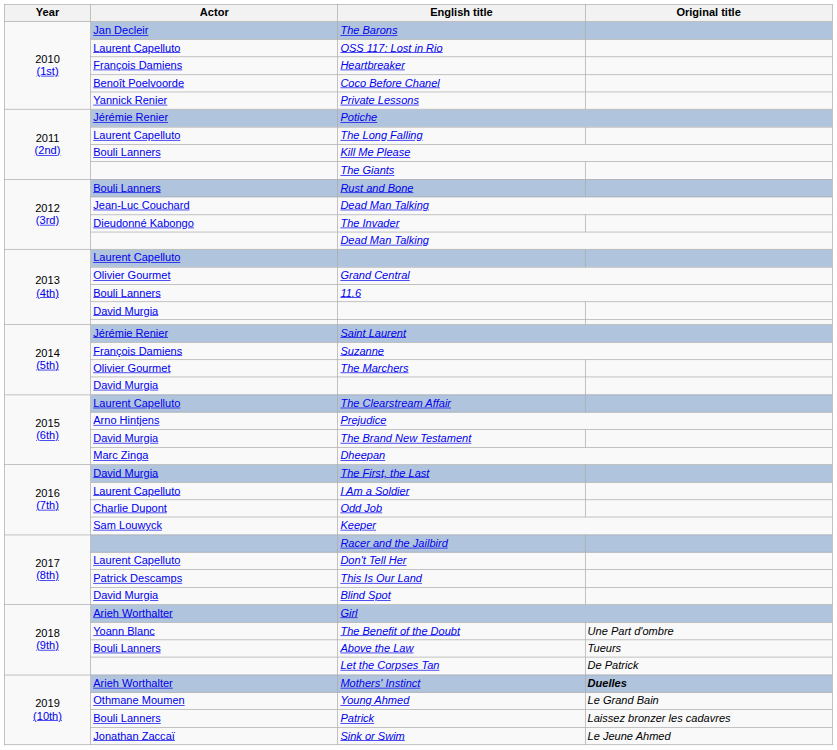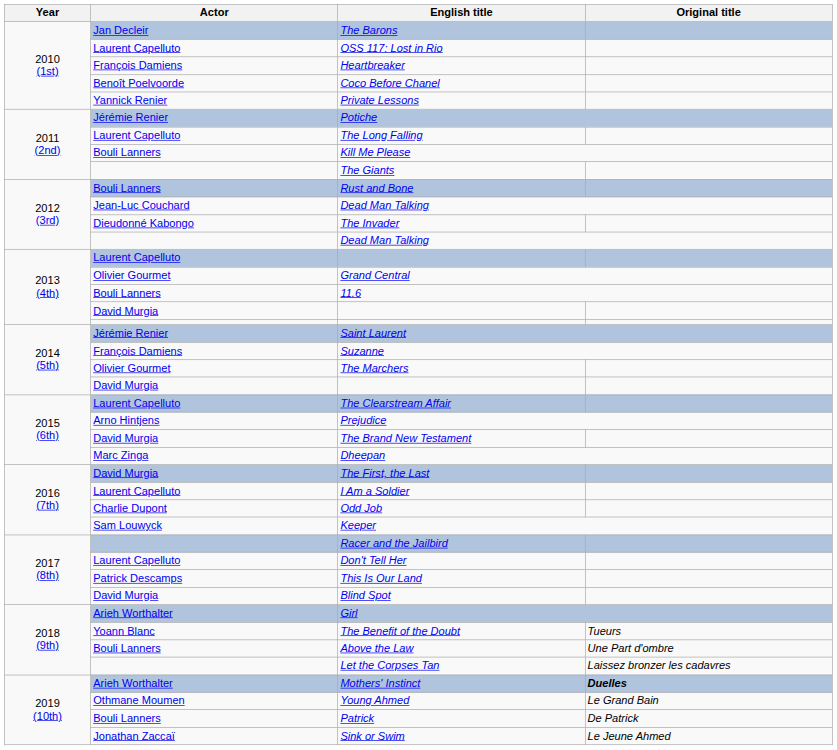 <table class="wikitable" width="95%" cellpadding="5">
 <tr>
 <th width="100"><strong>Year</strong></th>
 <th width="300"><strong>Actor</strong></th>
 <th width="300"><strong>English title</strong></th>
 <th width="300"><strong>Original title</strong></th>
 </tr>
 <tr>
 <td rowspan="5" style="text-align:center;">2010<br><a href='#'>(1st)</a></td>
 <td style="background:#B0C4DE;"><a href='#'>Jan Decleir</a></td>
 <td style="background:#B0C4DE;"><em><a href='#'>The Barons</a></em></td>
 <td style="background:#B0C4DE;"><em></em></td>
 </tr>
 <tr>
 <td><a href='#'>Laurent Capelluto</a></td>
 <td><em><a href='#'>OSS 117: Lost in Rio</a></em></td>
 <td><em></em></td>
 </tr>
 <tr>
 <td><a href='#'>François Damiens</a></td>
 <td><em><a href='#'>Heartbreaker</a></em></td>
 <td><em></em></td>
 </tr>
 <tr>
 <td><a href='#'>Benoît Poelvoorde</a></td>
 <td><em><a href='#'>Coco Before Chanel</a></em></td>
 <td><em></em></td>
 </tr>
 <tr>
 <td><a href='#'>Yannick Renier</a></td>
 <td><em><a href='#'>Private Lessons</a></em></td>
 <td><em></em></td>
 </tr>
 <tr>
 <td rowspan="4" style="text-align:center;">2011<br><a href='#'>(2nd)</a></td>
 <td style="background:#B0C4DE;"><a href='#'>Jérémie Renier</a></td>
 <td style="background:#B0C4DE;" colspan="2"><em><a href='#'>Potiche</a></em></td>
 </tr>
 <tr>
 <td><a href='#'>Laurent Capelluto</a></td>
 <td><em><a href='#'>The Long Falling</a></em></td>
 <td><em></em></td>
 </tr>
 <tr>
 <td><a href='#'>Bouli Lanners</a></td>
 <td colspan="2"><em><a href='#'>Kill Me Please</a></em></td>
 </tr>
 <tr>
 <td></td>
 <td><em><a href='#'>The Giants</a></em></td>
 <td><em></em></td>
 </tr>
 <tr>
 <td rowspan="4" style="text-align:center;">2012<br><a href='#'>(3rd)</a></td>
 <td style="background:#B0C4DE;"><a href='#'>Bouli Lanners</a></td>
 <td style="background:#B0C4DE;"><em><a href='#'>Rust and Bone</a></em></td>
 <td style="background:#B0C4DE;"><em></em></td>
 </tr>
 <tr>
 <td><a href='#'>Jean-Luc Couchard</a></td>
 <td colspan="2"><em><a href='#'>Dead Man Talking</a></em></td>
 </tr>
 <tr>
 <td><a href='#'>Dieudonné Kabongo</a></td>
 <td><em><a href='#'>The Invader</a></em></td>
 <td><em></em></td>
 </tr>
 <tr>
 <td></td>
 <td colspan="2"><em><a href='#'>Dead Man Talking</a></em></td>
 </tr>
 <tr>
 <td rowspan="5" style="text-align:center;">2013<br><a href='#'>(4th)</a></td>
 <td style="background:#B0C4DE;"><a href='#'>Laurent Capelluto</a></td>
 <td style="background:#B0C4DE;"><em></em></td>
 <td style="background:#B0C4DE;"><em></em></td>
 </tr>
 <tr>
 <td><a href='#'>Olivier Gourmet</a></td>
 <td colspan="2"><em><a href='#'>Grand Central</a></em></td>
 </tr>
 <tr>
 <td><a href='#'>Bouli Lanners</a></td>
 <td colspan="2"><em><a href='#'>11.6</a></em></td>
 </tr>
 <tr>
 <td><a href='#'>David Murgia</a></td>
 <td><em></em></td>
 <td><em></em></td>
 </tr>
 <tr>
 <td></td>
 <td><em></em></td>
 <td><em></em></td>
 </tr>
 <tr>
 <td rowspan="4" style="text-align:center;">2014<br><a href='#'>(5th)</a></td>
 <td style="background:#B0C4DE;"><a href='#'>Jérémie Renier</a></td>
 <td style="background:#B0C4DE;" colspan="2"><em><a href='#'>Saint Laurent</a></em></td>
 </tr>
 <tr>
 <td><a href='#'>François Damiens</a></td>
 <td colspan="2"><em><a href='#'>Suzanne</a></em></td>
 </tr>
 <tr>
 <td><a href='#'>Olivier Gourmet</a></td>
 <td><em><a href='#'>The Marchers</a></em></td>
 <td><em></em></td>
 </tr>
 <tr>
 <td><a href='#'>David Murgia</a></td>
 <td><em></em></td>
 <td><em></em></td>
 </tr>
 <tr>
 <td rowspan="4" style="text-align:center;">2015<br><a href='#'>(6th)</a></td>
 <td style="background:#B0C4DE;"><a href='#'>Laurent Capelluto</a></td>
 <td style="background:#B0C4DE;"><em><a href='#'>The Clearstream Affair</a></em></td>
 <td style="background:#B0C4DE;"><em></em></td>
 </tr>
 <tr>
 <td><a href='#'>Arno Hintjens</a></td>
 <td colspan="2"><em><a href='#'>Prejudice</a></em></td>
 </tr>
 <tr>
 <td><a href='#'>David Murgia</a></td>
 <td><em><a href='#'>The Brand New Testament</a></em></td>
 <td><em></em></td>
 </tr>
 <tr>
 <td><a href='#'>Marc Zinga</a></td>
 <td colspan="2"><em><a href='#'>Dheepan</a></em></td>
 </tr>
 <tr>
 <td rowspan="4" style="text-align:center;">2016<br><a href='#'>(7th)</a></td>
 <td style="background:#B0C4DE;"><a href='#'>David Murgia</a></td>
 <td style="background:#B0C4DE;"><em><a href='#'>The First, the Last</a></em></td>
 <td style="background:#B0C4DE;"><em></em></td>
 </tr>
 <tr>
 <td><a href='#'>Laurent Capelluto</a></td>
 <td><em><a href='#'>I Am a Soldier</a></em></td>
 <td><em></em></td>
 </tr>
 <tr>
 <td><a href='#'>Charlie Dupont</a></td>
 <td><em><a href='#'>Odd Job</a></em></td>
 <td><em></em></td>
 </tr>
 <tr>
 <td><a href='#'>Sam Louwyck</a></td>
 <td colspan="2"><em><a href='#'>Keeper</a></em></td>
 </tr>
 <tr>
 <td rowspan="4" style="text-align:center;">2017<br><a href='#'>(8th)</a></td>
 <td style="background:#B0C4DE;"></td>
 <td style="background:#B0C4DE;"><em><a href='#'>Racer and the Jailbird</a></em></td>
 <td style="background:#B0C4DE;"><em></em></td>
 </tr>
 <tr>
 <td><a href='#'>Laurent Capelluto</a></td>
 <td><em><a href='#'>Don't Tell Her</a></em></td>
 <td><em></em></td>
 </tr>
 <tr>
 <td><a href='#'>Patrick Descamps</a></td>
 <td><em><a href='#'>This Is Our Land</a></em></td>
 <td><em></em></td>
 </tr>
 <tr>
 <td><a href='#'>David Murgia</a></td>
 <td><em><a href='#'>Blind Spot</a></em></td>
 <td><em></em></td>
 </tr>
 <tr>
 <td rowspan="4" style="text-align:center;">2018<br><a href='#'>(9th)</a></td>
 <td style="background:#B0C4DE;"><a href='#'>Arieh Worthalter</a></td>
 <td style="background:#B0C4DE;" colspan="2"><em><a href='#'>Girl</a></em></td>
 </tr>
 <tr>
 <td><a href='#'>Yoann Blanc</a></td>
 <td><em><a href='#'>The Benefit of the Doubt</a></em></td>
-<td><em>Une Part d'ombre</em></td>
+<td><em>Tueurs</em></td>
 </tr>
 <tr>
 <td><a href='#'>Bouli Lanners</a></td>
 <td><em><a href='#'>Above the Law</a></em></td>
-<td><em>Tueurs</em></td>
+<td><em>Une Part d'ombre</em></td>
 </tr>
 <tr>
 <td></td>
 <td><em><a href='#'>Let the Corpses Tan</a></em></td>
-<td><em>De Patrick</em></td>
+<td><em>Laissez bronzer les cadavres</em></td>
 </tr>
 <tr>
 <td rowspan="4" style="text-align:center;">2019<br><a href='#'>(10th)</a></td>
 <td style="background:#B0C4DE;"><a href='#'>Arieh Worthalter</a></td>
 <td style="background:#B0C4DE;"><em><a href='#'>Mothers' Instinct</a></em></td>
 <td style="background:#B0C4DE;"><strong><em>Duelles</em></strong></td>
 </tr>
 <tr>
 <td><a href='#'>Othmane Moumen</a></td>
 <td><em><a href='#'>Young Ahmed</a></em></td>
 <td><em>Le Grand Bain</em></td>
 </tr>
 <tr>
 <td><a href='#'>Bouli Lanners</a></td>
 <td><em><a href='#'>Patrick</a></em></td>
-<td><em>Laissez bronzer les cadavres</em></td>
+<td><em>De Patrick</em></td>
 </tr>
 <tr>
 <td><a href='#'>Jonathan Zaccaï</a></td>
 <td><em><a href='#'>Sink or Swim</a></em></td>
 <td><em>Le Jeune Ahmed</em></td>
 </tr>
 </table>
